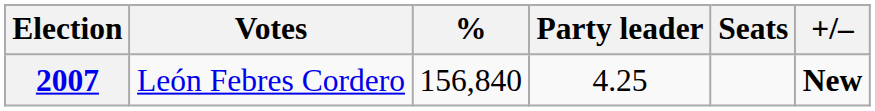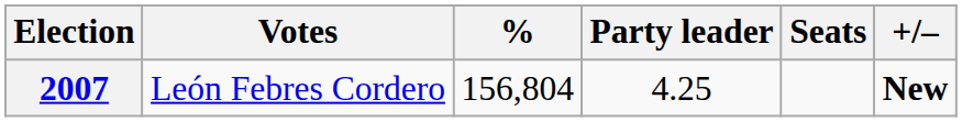 <table class=wikitable style=text-align:center>
 <tr>
 <th>Election</th>
 <th>Votes</th>
 <th>%</th>
 <th>Party leader</th>
 <th><strong>Seats</strong></th>
 <th>+/–</th>
 </tr>
 <tr>
 <th><a href='#'>2007</a></th>
 <td><a href='#'>León Febres Cordero</a></td>
-<td>156,840</td>
+<td>156,804</td>
 <td>4.25</td>
 <td></td>
 <td><strong>New</strong></td>
 </tr>
 </table>
